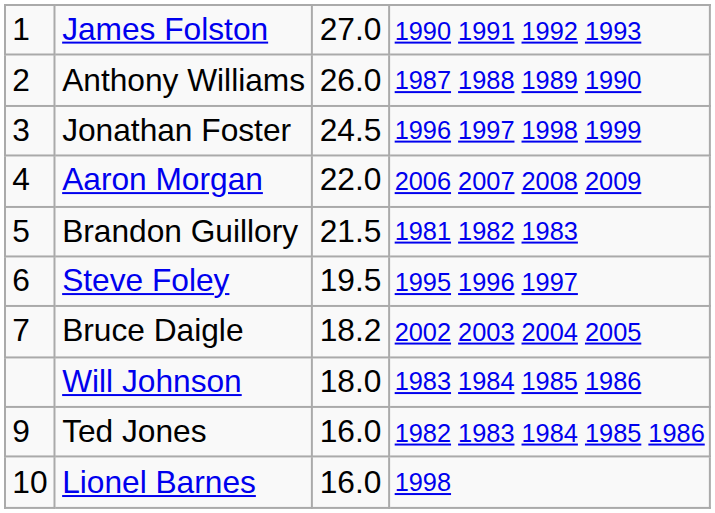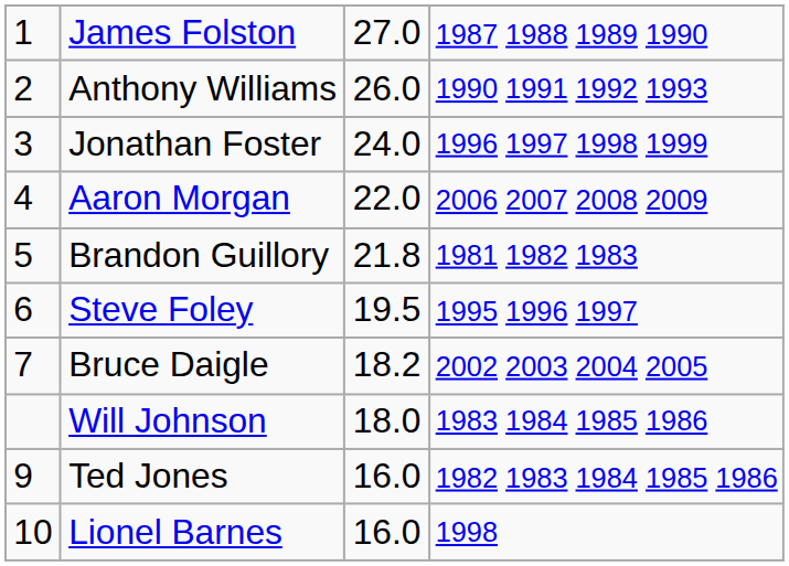 <table class="wikitable">
 <tr>
 </tr>
 <tr>
 <td>1</td>
 <td><a href='#'>James Folston</a></td>
 <td>27.0</td>
-<td style="font-size:80%;"><a href='#'>1990</a> <a href='#'>1991</a> <a href='#'>1992</a> <a href='#'>1993</a></td>
+<td style="font-size:80%;"><a href='#'>1987</a> <a href='#'>1988</a> <a href='#'>1989</a> <a href='#'>1990</a></td>
 </tr>
 <tr>
 <td>2</td>
 <td>Anthony Williams</td>
 <td>26.0</td>
-<td style="font-size:80%;"><a href='#'>1987</a> <a href='#'>1988</a> <a href='#'>1989</a> <a href='#'>1990</a></td>
+<td style="font-size:80%;"><a href='#'>1990</a> <a href='#'>1991</a> <a href='#'>1992</a> <a href='#'>1993</a></td>
 </tr>
 <tr>
 <td>3</td>
 <td>Jonathan Foster</td>
-<td>24.5</td>
+<td>24.0</td>
 <td style="font-size:80%;"><a href='#'>1996</a> <a href='#'>1997</a> <a href='#'>1998</a> <a href='#'>1999</a></td>
 </tr>
 <tr>
 <td>4</td>
 <td><a href='#'>Aaron Morgan</a></td>
 <td>22.0</td>
 <td style="font-size:80%;"><a href='#'>2006</a> <a href='#'>2007</a> <a href='#'>2008</a> <a href='#'>2009</a></td>
 </tr>
 <tr>
 <td>5</td>
 <td>Brandon Guillory</td>
-<td>21.5</td>
+<td>21.8</td>
 <td style="font-size:80%;"><a href='#'>1981</a> <a href='#'>1982</a> <a href='#'>1983</a></td>
 </tr>
 <tr>
 <td>6</td>
 <td><a href='#'>Steve Foley</a></td>
 <td>19.5</td>
 <td style="font-size:80%;"><a href='#'>1995</a> <a href='#'>1996</a> <a href='#'>1997</a></td>
 </tr>
 <tr>
 <td>7</td>
 <td>Bruce Daigle</td>
 <td>18.2</td>
 <td style="font-size:80%;"><a href='#'>2002</a> <a href='#'>2003</a> <a href='#'>2004</a> <a href='#'>2005</a></td>
 </tr>
 <tr>
 <td></td>
 <td><a href='#'>Will Johnson</a></td>
 <td>18.0</td>
 <td style="font-size:80%;"><a href='#'>1983</a> <a href='#'>1984</a> <a href='#'>1985</a> <a href='#'>1986</a></td>
 </tr>
 <tr>
 <td>9</td>
 <td>Ted Jones</td>
 <td>16.0</td>
 <td style="font-size:80%;"><a href='#'>1982</a> <a href='#'>1983</a> <a href='#'>1984</a> <a href='#'>1985</a> <a href='#'>1986</a></td>
 </tr>
 <tr>
 <td>10</td>
 <td><a href='#'>Lionel Barnes</a></td>
 <td>16.0</td>
 <td style="font-size:80%;"><a href='#'>1998</a></td>
 </tr>
 </table>
